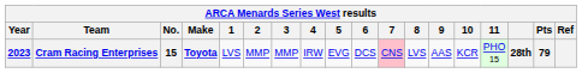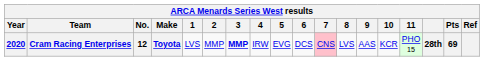 <table class="wikitable" style="text-align:center; font-size:75%">
 <tr>
 <th colspan=18><a href='#'>ARCA Menards Series West</a> results</th>
 </tr>
 <tr>
 <th>Year</th>
 <th>Team</th>
 <th>No.</th>
 <th>Make</th>
 <th>1</th>
 <th>2</th>
 <th>3</th>
 <th>4</th>
 <th>5</th>
 <th>6</th>
 <th>7</th>
 <th>8</th>
 <th>9</th>
 <th>10</th>
 <th>11</th>
 <th></th>
 <th>Pts</th>
 <th>Ref</th>
 </tr>
 <tr>
-<th><a href='#'>2023</a></th>
+<th><a href='#'>2020</a></th>
 <th><a href='#'>Cram Racing Enterprises</a></th>
-<th>15</th>
+<th>12</th>
 <th><a href='#'>Toyota</a></th>
 <td><a href='#'>LVS</a></td>
 <td><a href='#'>MMP</a></td>
-<td><a href='#'>MMP</a></td>
+<td><strong><a href='#'>MMP</a></strong></td>
 <td><a href='#'>IRW</a></td>
 <td><a href='#'>EVG</a></td>
 <td><a href='#'>DCS</a></td>
 <td style="background: pink;"><a href='#'>CNS</a></td>
 <td><a href='#'>LVS</a></td>
 <td><a href='#'>AAS</a></td>
 <td><a href='#'>KCR</a></td>
 <td style="background:#DFFFDF;"><a href='#'>PHO</a><br><small>15</small></td>
 <th>28th</th>
-<th>79</th>
+<th>69</th>
 <th></th>
 </tr>
 </table>
